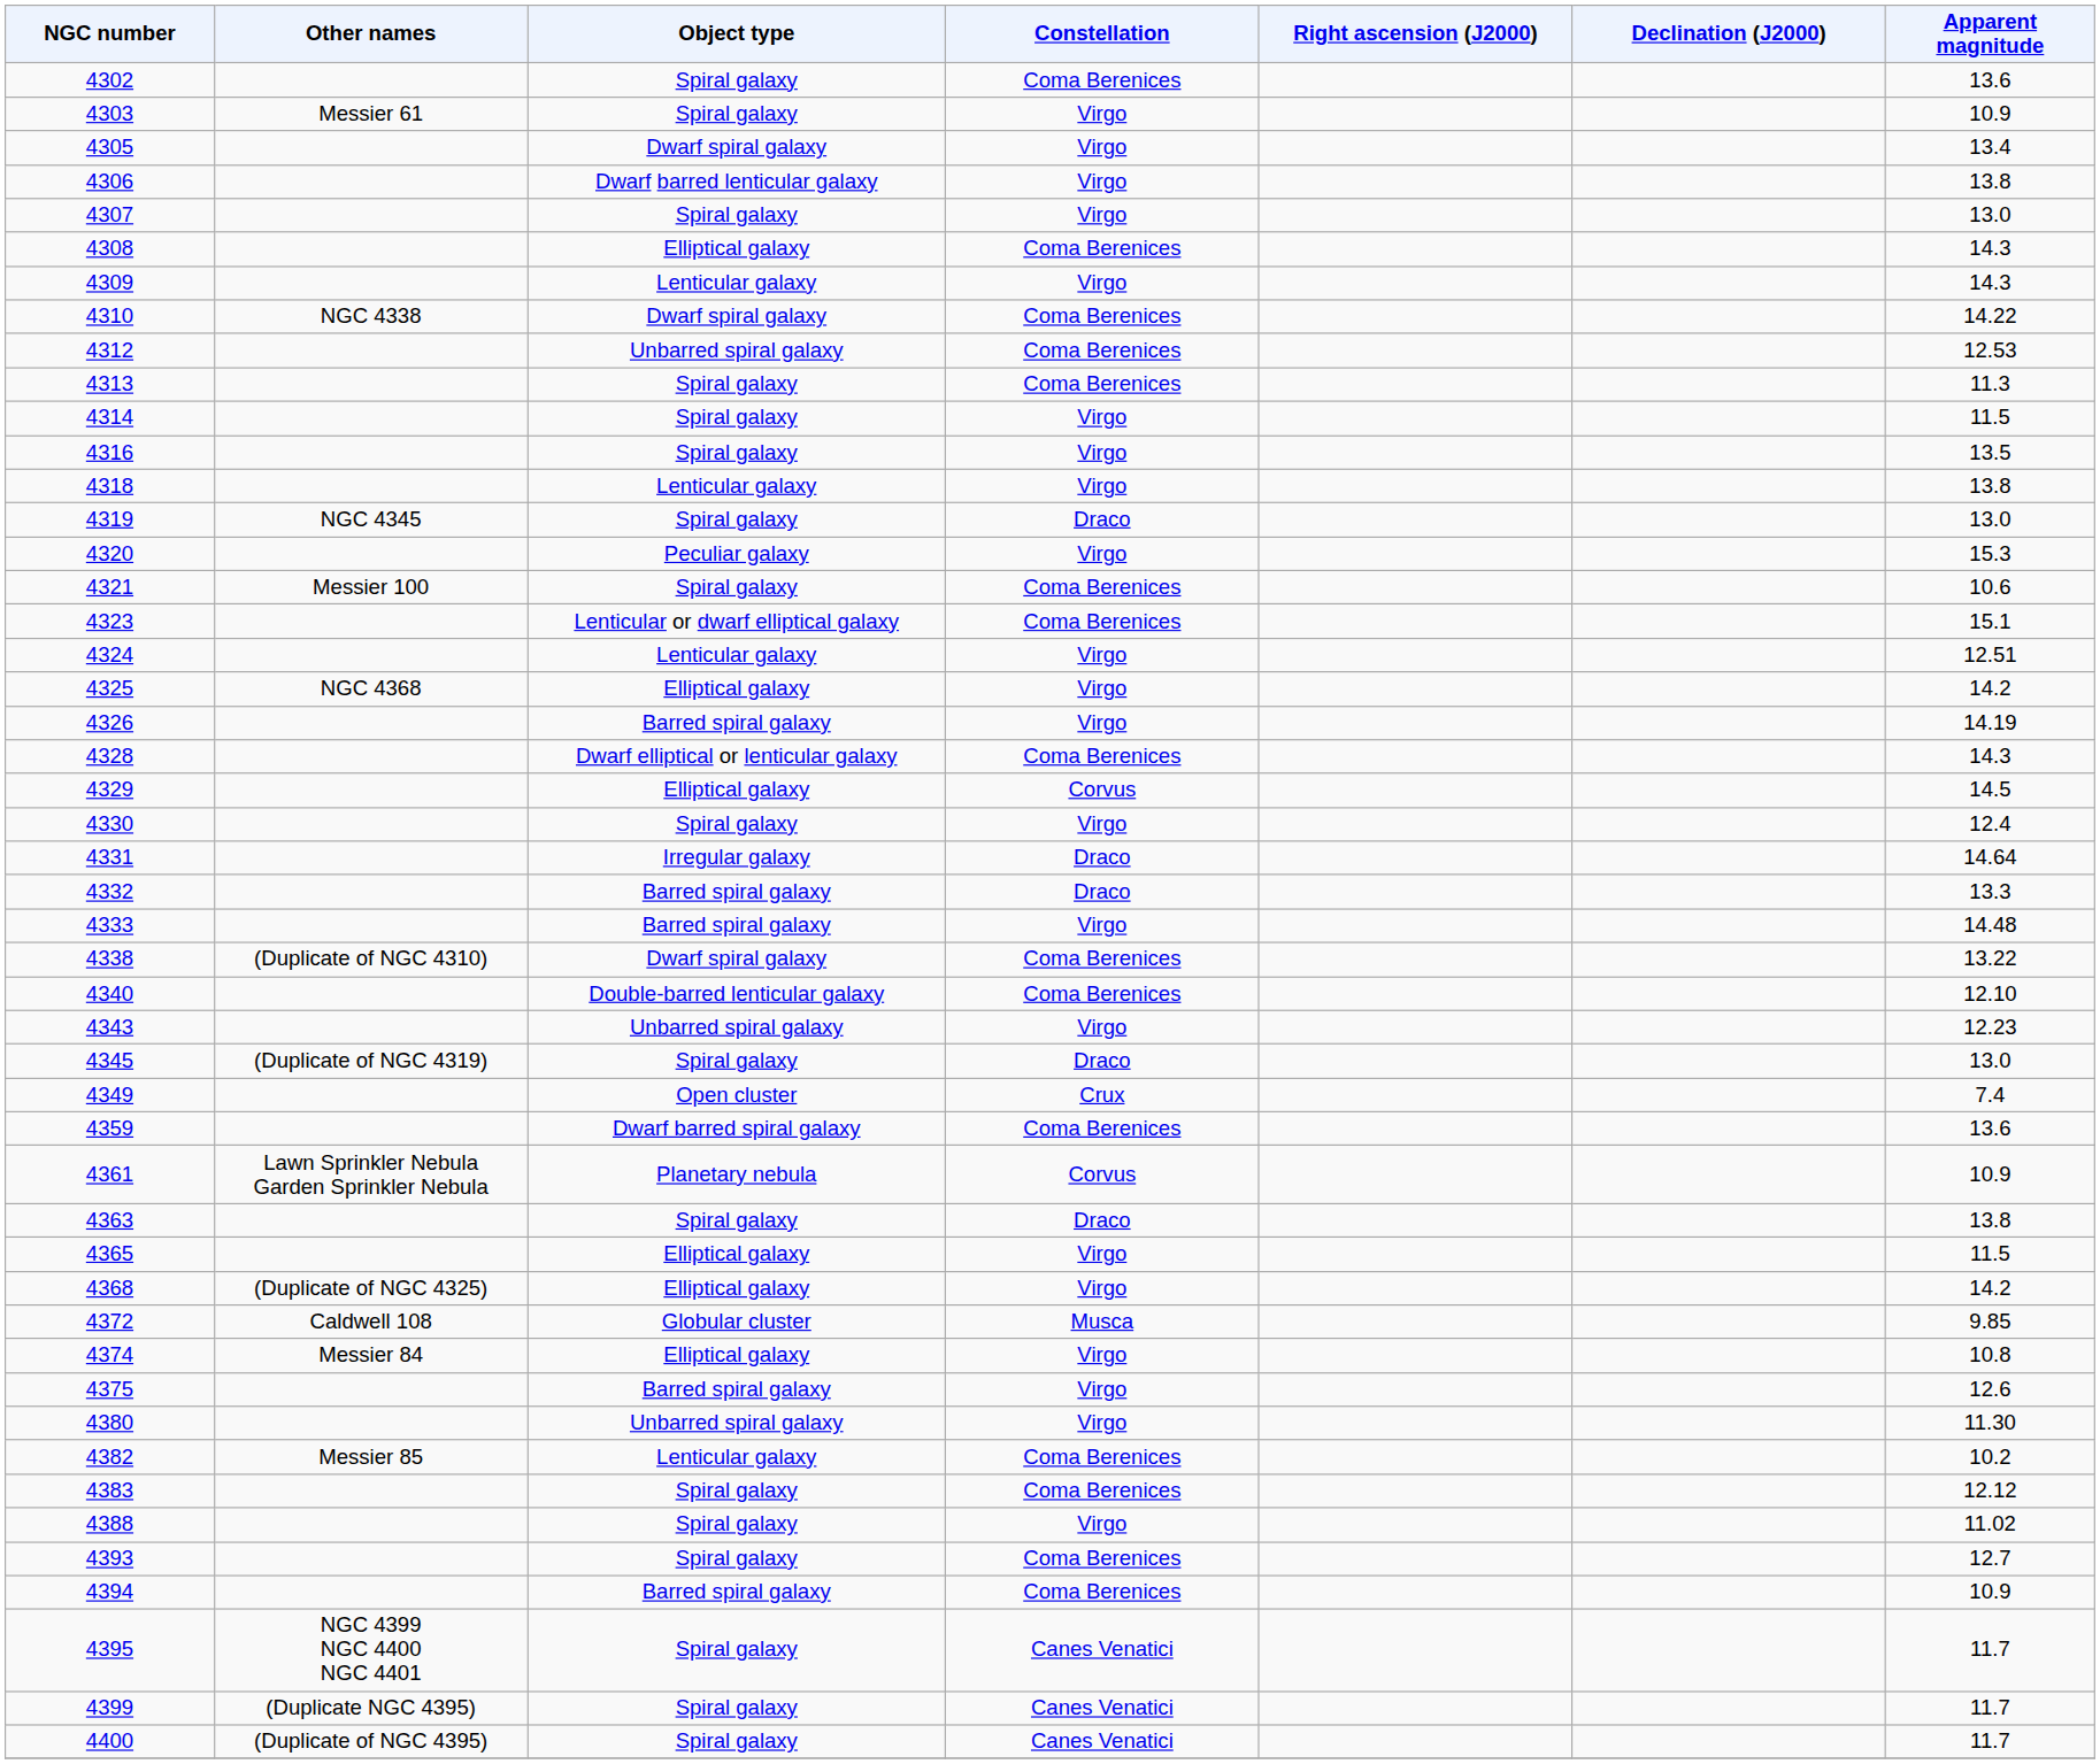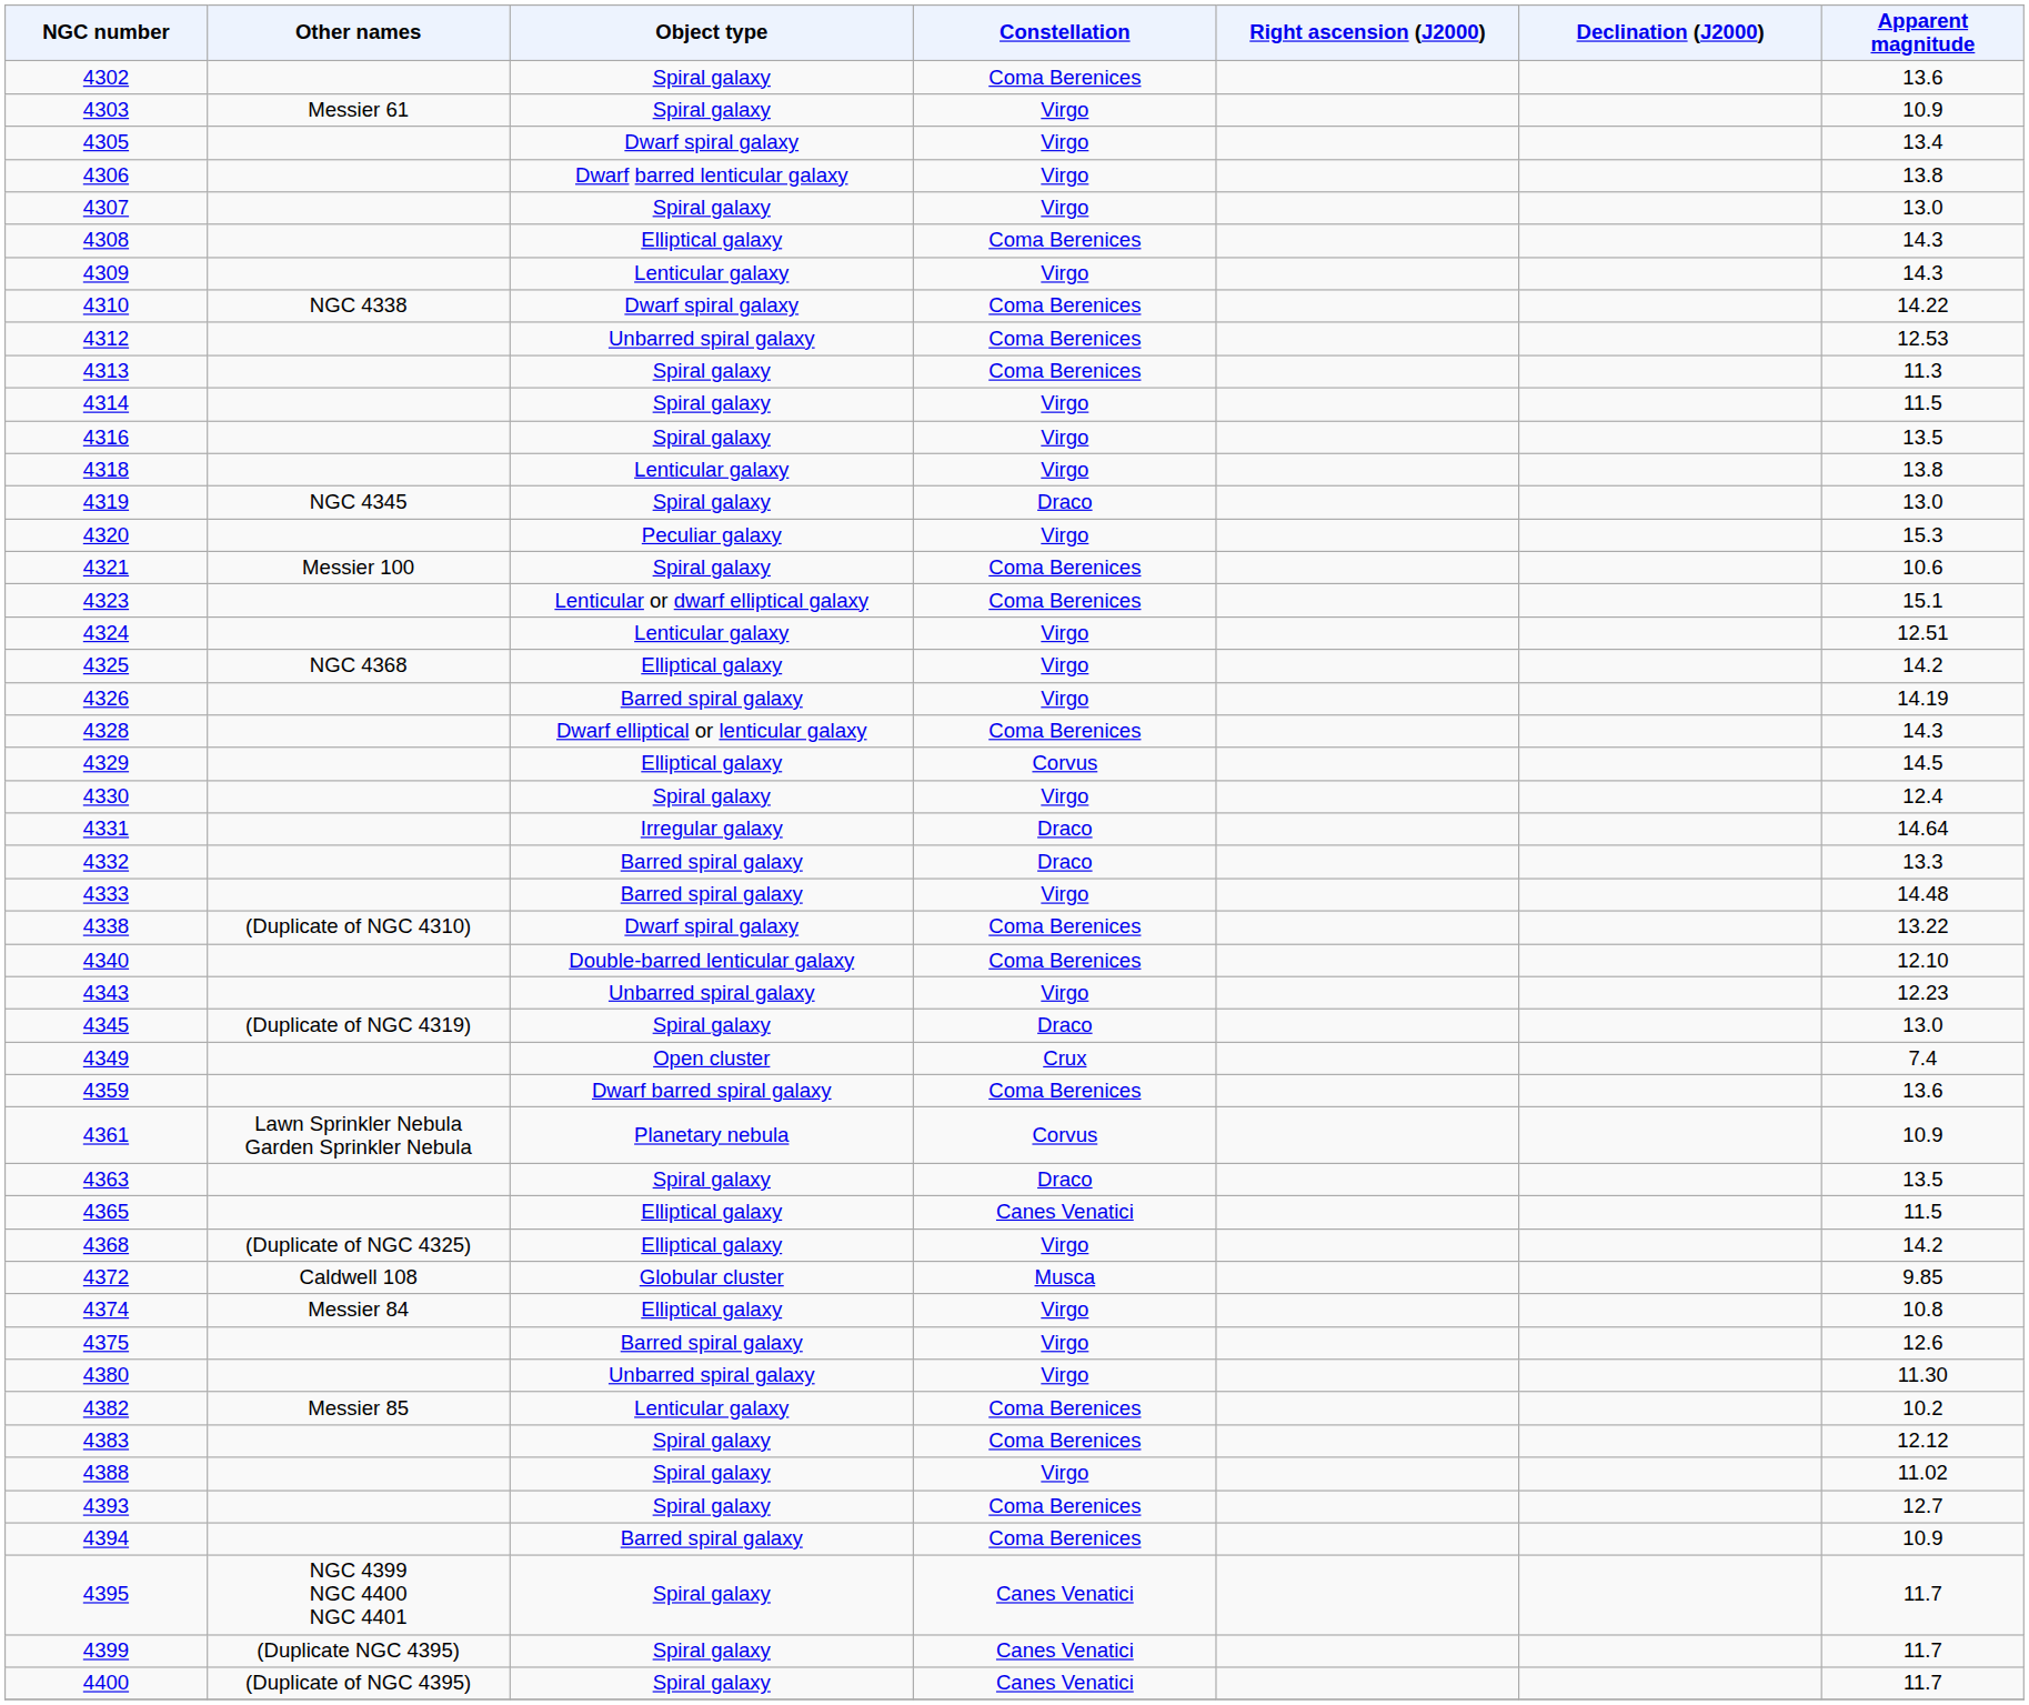 <table class="wikitable sortable sticky-header" style="text-align: center;">
 <tr>
 <th style="background-color:#edf3fe; width: 10%;">NGC number</th>
 <th style="background-color:#edf3fe; width: 15%;">Other names</th>
 <th style="background-color:#edf3fe; width: 20%;">Object type</th>
 <th style="background-color:#edf3fe; width: 15%;"><a href='#'>Constellation</a></th>
 <th style="background-color:#edf3fe; width: 15%;"><a href='#'>Right ascension</a> (<a href='#'>J2000</a>)</th>
 <th style="background-color:#edf3fe; width: 15%;"><a href='#'>Declination</a> (<a href='#'>J2000</a>)</th>
 <th style="background-color:#edf3fe; width: 10%;"><a href='#'>Apparent magnitude</a></th>
 </tr>
 <tr>
 <td><a href='#'>4302</a></td>
 <td></td>
 <td><a href='#'>Spiral galaxy</a></td>
 <td><a href='#'>Coma Berenices</a></td>
 <td></td>
 <td></td>
 <td>13.6</td>
 </tr>
 <tr>
 <td><a href='#'>4303</a></td>
 <td>Messier 61</td>
 <td><a href='#'>Spiral galaxy</a></td>
 <td><a href='#'>Virgo</a></td>
 <td></td>
 <td></td>
 <td>10.9</td>
 </tr>
 <tr>
 <td><a href='#'>4305</a></td>
 <td></td>
 <td><a href='#'>Dwarf spiral galaxy</a></td>
 <td><a href='#'>Virgo</a></td>
 <td></td>
 <td></td>
 <td>13.4</td>
 </tr>
 <tr>
 <td><a href='#'>4306</a></td>
 <td></td>
 <td><a href='#'>Dwarf</a> <a href='#'>barred lenticular galaxy</a></td>
 <td><a href='#'>Virgo</a></td>
 <td></td>
 <td></td>
 <td>13.8</td>
 </tr>
 <tr>
 <td><a href='#'>4307</a></td>
 <td></td>
 <td><a href='#'>Spiral galaxy</a></td>
 <td><a href='#'>Virgo</a></td>
 <td></td>
 <td></td>
 <td>13.0</td>
 </tr>
 <tr>
 <td><a href='#'>4308</a></td>
 <td></td>
 <td><a href='#'>Elliptical galaxy</a></td>
 <td><a href='#'>Coma Berenices</a></td>
 <td></td>
 <td></td>
 <td>14.3</td>
 </tr>
 <tr>
 <td><a href='#'>4309</a></td>
 <td></td>
 <td><a href='#'>Lenticular galaxy</a></td>
 <td><a href='#'>Virgo</a></td>
 <td></td>
 <td></td>
 <td>14.3</td>
 </tr>
 <tr>
 <td><a href='#'>4310</a></td>
 <td>NGC 4338</td>
 <td><a href='#'>Dwarf spiral galaxy</a></td>
 <td><a href='#'>Coma Berenices</a></td>
 <td></td>
 <td></td>
 <td>14.22</td>
 </tr>
 <tr>
 <td><a href='#'>4312</a></td>
 <td></td>
 <td><a href='#'>Unbarred spiral galaxy</a></td>
 <td><a href='#'>Coma Berenices</a></td>
 <td></td>
 <td></td>
 <td>12.53</td>
 </tr>
 <tr>
 <td><a href='#'>4313</a></td>
 <td></td>
 <td><a href='#'>Spiral galaxy</a></td>
 <td><a href='#'>Coma Berenices</a></td>
 <td></td>
 <td></td>
 <td>11.3</td>
 </tr>
 <tr>
 <td><a href='#'>4314</a></td>
 <td></td>
 <td><a href='#'>Spiral galaxy</a></td>
 <td><a href='#'>Virgo</a></td>
 <td></td>
 <td></td>
 <td>11.5</td>
 </tr>
 <tr>
 <td><a href='#'>4316</a></td>
 <td></td>
 <td><a href='#'>Spiral galaxy</a></td>
 <td><a href='#'>Virgo</a></td>
 <td></td>
 <td></td>
 <td>13.5</td>
 </tr>
 <tr>
 <td><a href='#'>4318</a></td>
 <td></td>
 <td><a href='#'>Lenticular galaxy</a></td>
 <td><a href='#'>Virgo</a></td>
 <td></td>
 <td></td>
 <td>13.8</td>
 </tr>
 <tr>
 <td><a href='#'>4319</a></td>
 <td>NGC 4345</td>
 <td><a href='#'>Spiral galaxy</a></td>
 <td><a href='#'>Draco</a></td>
 <td></td>
 <td></td>
 <td>13.0</td>
 </tr>
 <tr>
 <td><a href='#'>4320</a></td>
 <td></td>
 <td><a href='#'>Peculiar galaxy</a></td>
 <td><a href='#'>Virgo</a></td>
 <td></td>
 <td></td>
 <td>15.3</td>
 </tr>
 <tr>
 <td><a href='#'>4321</a></td>
 <td>Messier 100</td>
 <td><a href='#'>Spiral galaxy</a></td>
 <td><a href='#'>Coma Berenices</a></td>
 <td></td>
 <td></td>
 <td>10.6</td>
 </tr>
 <tr>
 <td><a href='#'>4323</a></td>
 <td></td>
 <td><a href='#'>Lenticular</a> or <a href='#'>dwarf elliptical galaxy</a></td>
 <td><a href='#'>Coma Berenices</a></td>
 <td></td>
 <td></td>
 <td>15.1</td>
 </tr>
 <tr>
 <td><a href='#'>4324</a></td>
 <td></td>
 <td><a href='#'>Lenticular galaxy</a></td>
 <td><a href='#'>Virgo</a></td>
 <td></td>
 <td></td>
 <td>12.51</td>
 </tr>
 <tr>
 <td><a href='#'>4325</a></td>
 <td>NGC 4368</td>
 <td><a href='#'>Elliptical galaxy</a></td>
 <td><a href='#'>Virgo</a></td>
 <td></td>
 <td></td>
 <td>14.2</td>
 </tr>
 <tr>
 <td><a href='#'>4326</a></td>
 <td></td>
 <td><a href='#'>Barred spiral galaxy</a></td>
 <td><a href='#'>Virgo</a></td>
 <td></td>
 <td></td>
 <td>14.19</td>
 </tr>
 <tr>
 <td><a href='#'>4328</a></td>
 <td></td>
 <td><a href='#'>Dwarf elliptical</a> or <a href='#'>lenticular galaxy</a></td>
 <td><a href='#'>Coma Berenices</a></td>
 <td></td>
 <td></td>
 <td>14.3</td>
 </tr>
 <tr>
 <td><a href='#'>4329</a></td>
 <td></td>
 <td><a href='#'>Elliptical galaxy</a></td>
 <td><a href='#'>Corvus</a></td>
 <td></td>
 <td></td>
 <td>14.5</td>
 </tr>
 <tr>
 <td><a href='#'>4330</a></td>
 <td></td>
 <td><a href='#'>Spiral galaxy</a></td>
 <td><a href='#'>Virgo</a></td>
 <td></td>
 <td></td>
 <td>12.4</td>
 </tr>
 <tr>
 <td><a href='#'>4331</a></td>
 <td></td>
 <td><a href='#'>Irregular galaxy</a></td>
 <td><a href='#'>Draco</a></td>
 <td></td>
 <td></td>
 <td>14.64</td>
 </tr>
 <tr>
 <td><a href='#'>4332</a></td>
 <td></td>
 <td><a href='#'>Barred spiral galaxy</a></td>
 <td><a href='#'>Draco</a></td>
 <td></td>
 <td></td>
 <td>13.3</td>
 </tr>
 <tr>
 <td><a href='#'>4333</a></td>
 <td></td>
 <td><a href='#'>Barred spiral galaxy</a></td>
 <td><a href='#'>Virgo</a></td>
 <td></td>
 <td></td>
 <td>14.48</td>
 </tr>
 <tr>
 <td><a href='#'>4338</a></td>
 <td>(Duplicate of NGC 4310)</td>
 <td><a href='#'>Dwarf spiral galaxy</a></td>
 <td><a href='#'>Coma Berenices</a></td>
 <td></td>
 <td></td>
 <td>13.22</td>
 </tr>
 <tr>
 <td><a href='#'>4340</a></td>
 <td></td>
 <td><a href='#'>Double-barred lenticular galaxy</a></td>
 <td><a href='#'>Coma Berenices</a></td>
 <td></td>
 <td></td>
 <td>12.10</td>
 </tr>
 <tr>
 <td><a href='#'>4343</a></td>
 <td></td>
 <td><a href='#'>Unbarred spiral galaxy</a></td>
 <td><a href='#'>Virgo</a></td>
 <td></td>
 <td></td>
 <td>12.23</td>
 </tr>
 <tr>
 <td><a href='#'>4345</a></td>
 <td>(Duplicate of NGC 4319)</td>
 <td><a href='#'>Spiral galaxy</a></td>
 <td><a href='#'>Draco</a></td>
 <td></td>
 <td></td>
 <td>13.0</td>
 </tr>
 <tr>
 <td><a href='#'>4349</a></td>
 <td></td>
 <td><a href='#'>Open cluster</a></td>
 <td><a href='#'>Crux</a></td>
 <td></td>
 <td></td>
 <td>7.4</td>
 </tr>
 <tr>
 <td><a href='#'>4359</a></td>
 <td></td>
 <td><a href='#'>Dwarf barred spiral galaxy</a></td>
 <td><a href='#'>Coma Berenices</a></td>
 <td></td>
 <td></td>
 <td>13.6</td>
 </tr>
 <tr>
 <td><a href='#'>4361</a></td>
 <td>Lawn Sprinkler Nebula<br>Garden Sprinkler Nebula</td>
 <td><a href='#'>Planetary nebula</a></td>
 <td><a href='#'>Corvus</a></td>
 <td></td>
 <td></td>
 <td>10.9</td>
 </tr>
 <tr>
 <td><a href='#'>4363</a></td>
 <td></td>
 <td><a href='#'>Spiral galaxy</a></td>
 <td><a href='#'>Draco</a></td>
 <td></td>
 <td></td>
-<td>13.8</td>
+<td>13.5</td>
 </tr>
 <tr>
 <td><a href='#'>4365</a></td>
 <td></td>
 <td><a href='#'>Elliptical galaxy</a></td>
-<td><a href='#'>Virgo</a></td>
+<td><a href='#'>Canes Venatici</a></td>
 <td></td>
 <td></td>
 <td>11.5</td>
 </tr>
 <tr>
 <td><a href='#'>4368</a></td>
 <td>(Duplicate of NGC 4325)</td>
 <td><a href='#'>Elliptical galaxy</a></td>
 <td><a href='#'>Virgo</a></td>
 <td></td>
 <td></td>
 <td>14.2</td>
 </tr>
 <tr>
 <td><a href='#'>4372</a></td>
 <td>Caldwell 108</td>
 <td><a href='#'>Globular cluster</a></td>
 <td><a href='#'>Musca</a></td>
 <td></td>
 <td></td>
 <td>9.85</td>
 </tr>
 <tr>
 <td><a href='#'>4374</a></td>
 <td>Messier 84</td>
 <td><a href='#'>Elliptical galaxy</a></td>
 <td><a href='#'>Virgo</a></td>
 <td></td>
 <td></td>
 <td>10.8</td>
 </tr>
 <tr>
 <td><a href='#'>4375</a></td>
 <td></td>
 <td><a href='#'>Barred spiral galaxy</a></td>
 <td><a href='#'>Virgo</a></td>
 <td></td>
 <td></td>
 <td>12.6</td>
 </tr>
 <tr>
 <td><a href='#'>4380</a></td>
 <td></td>
 <td><a href='#'>Unbarred spiral galaxy</a></td>
 <td><a href='#'>Virgo</a></td>
 <td></td>
 <td></td>
 <td>11.30</td>
 </tr>
 <tr>
 <td><a href='#'>4382</a></td>
 <td>Messier 85</td>
 <td><a href='#'>Lenticular galaxy</a></td>
 <td><a href='#'>Coma Berenices</a></td>
 <td></td>
 <td></td>
 <td>10.2</td>
 </tr>
 <tr>
 <td><a href='#'>4383</a></td>
 <td></td>
 <td><a href='#'>Spiral galaxy</a></td>
 <td><a href='#'>Coma Berenices</a></td>
 <td></td>
 <td></td>
 <td>12.12</td>
 </tr>
 <tr>
 <td><a href='#'>4388</a></td>
 <td></td>
 <td><a href='#'>Spiral galaxy</a></td>
 <td><a href='#'>Virgo</a></td>
 <td></td>
 <td></td>
 <td>11.02</td>
 </tr>
 <tr>
 <td><a href='#'>4393</a></td>
 <td></td>
 <td><a href='#'>Spiral galaxy</a></td>
 <td><a href='#'>Coma Berenices</a></td>
 <td></td>
 <td></td>
 <td>12.7</td>
 </tr>
 <tr>
 <td><a href='#'>4394</a></td>
 <td></td>
 <td><a href='#'>Barred spiral galaxy</a></td>
 <td><a href='#'>Coma Berenices</a></td>
 <td></td>
 <td></td>
 <td>10.9</td>
 </tr>
 <tr>
 <td><a href='#'>4395</a></td>
 <td>NGC 4399<br>NGC 4400<br>NGC 4401</td>
 <td><a href='#'>Spiral galaxy</a></td>
 <td><a href='#'>Canes Venatici</a></td>
 <td></td>
 <td></td>
 <td>11.7</td>
 </tr>
 <tr>
 <td><a href='#'>4399</a></td>
 <td>(Duplicate NGC 4395)</td>
 <td><a href='#'>Spiral galaxy</a></td>
 <td><a href='#'>Canes Venatici</a></td>
 <td></td>
 <td></td>
 <td>11.7</td>
 </tr>
 <tr>
 <td><a href='#'>4400</a></td>
 <td>(Duplicate of NGC 4395)</td>
 <td><a href='#'>Spiral galaxy</a></td>
 <td><a href='#'>Canes Venatici</a></td>
 <td></td>
 <td></td>
 <td>11.7</td>
 </tr>
 <tr>
 </tr>
 </table>
